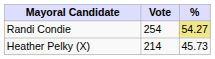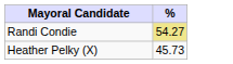 <table class="wikitable">
 <tr>
 <th style="background:#ddf; width:200px;">Mayoral Candidate</th>
-<th style="background:#ddf; width:50px;">Vote</th>
 <th style="background:#ddf; width:30px;">%</th>
 </tr>
 <tr>
 <td>Randi Condie</td>
-<td>254</td>
 <td style="background: khaki;">54.27</td>
 </tr>
 <tr>
 <td>Heather Pelky (X)</td>
-<td>214</td>
 <td>45.73</td>
 </tr>
 </table>
